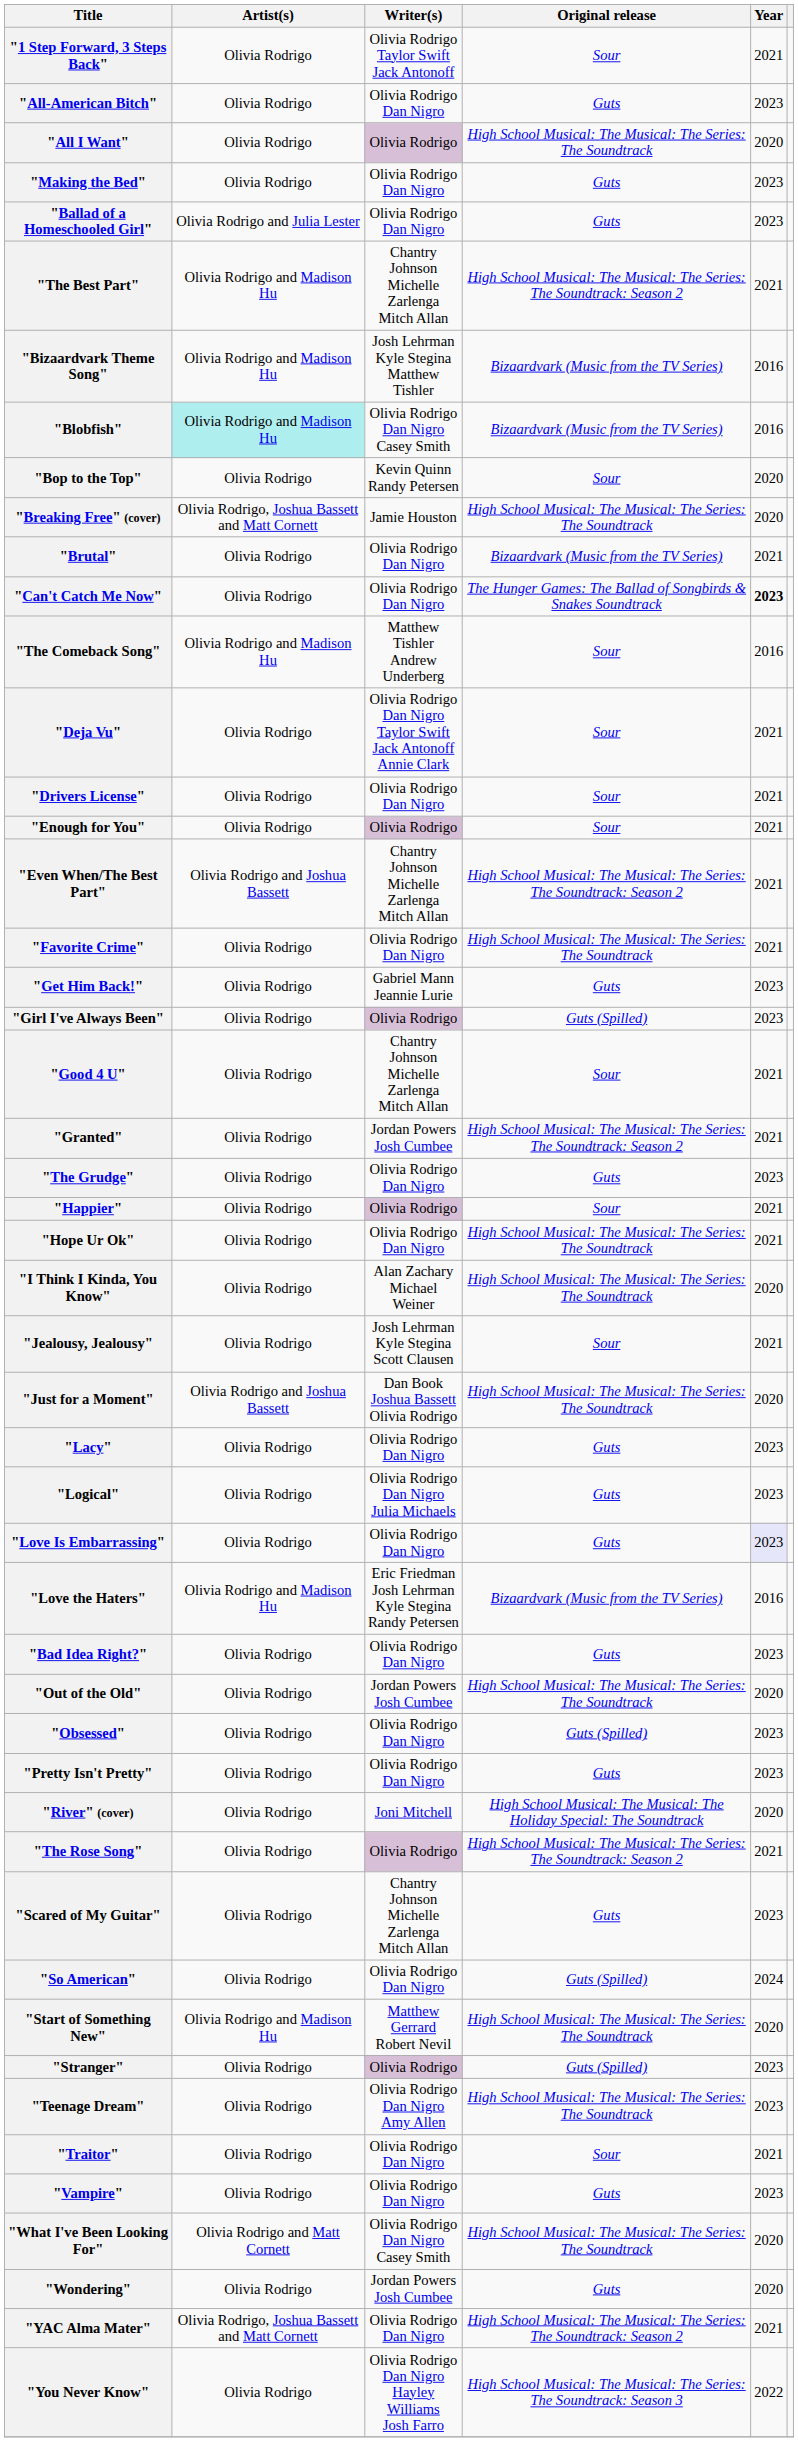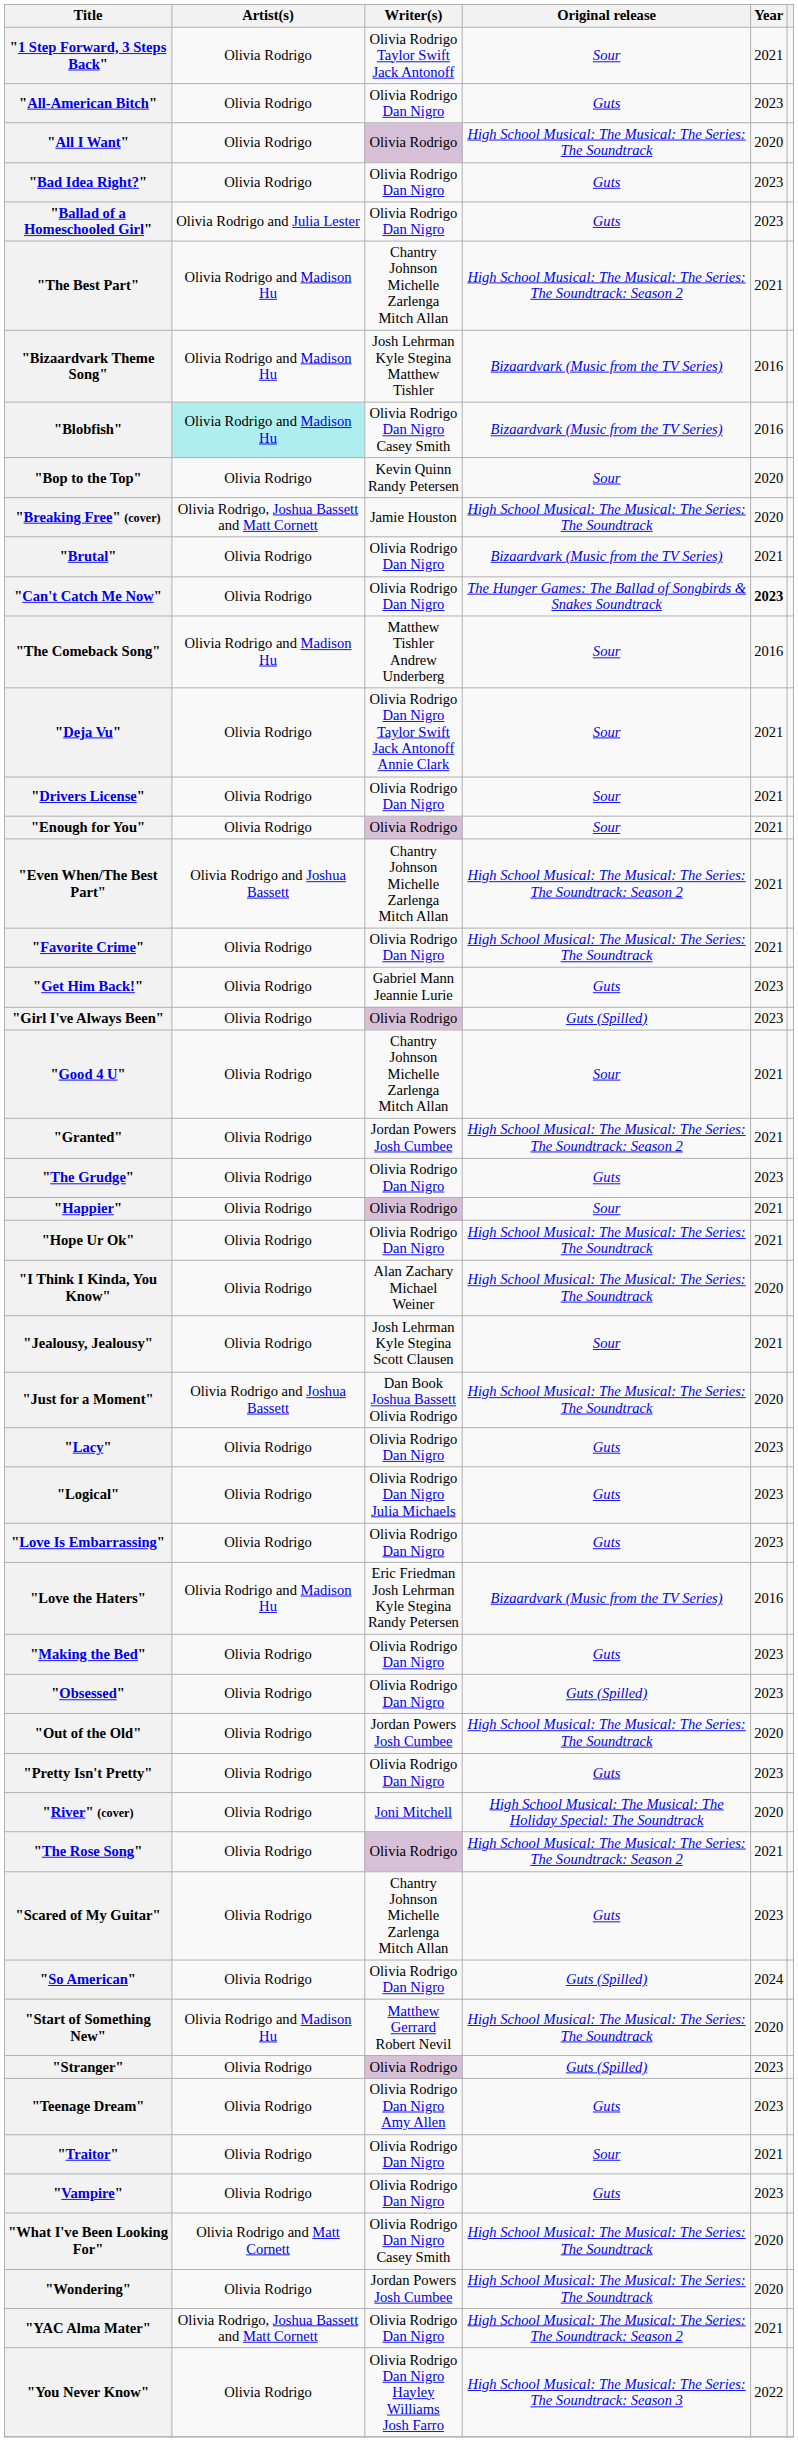 <table class="wikitable sortable plainrowheaders" style="text-align:center;">
 <tr>
 <th scope="col">Title</th>
 <th scope="col">Artist(s)</th>
 <th scope="col" class="unsortable">Writer(s)</th>
 <th scope="col">Original release</th>
 <th scope="col">Year</th>
 <th scope="col" class="unsortable"></th>
 </tr>
 <tr>
 <th scope="row"> "<a href='#'>1 Step Forward, 3 Steps Back</a>"</th>
 <td>Olivia Rodrigo</td>
 <td>Olivia Rodrigo <br> <a href='#'>Taylor Swift</a> <br> <a href='#'>Jack Antonoff</a></td>
 <td><em><a href='#'>Sour</a></em></td>
 <td>2021</td>
 <td></td>
 </tr>
 <tr>
 <th scope="row"> "<a href='#'>All-American Bitch</a>"</th>
 <td>Olivia Rodrigo</td>
 <td>Olivia Rodrigo <br> <a href='#'>Dan Nigro</a></td>
 <td><em><a href='#'>Guts</a></em></td>
 <td>2023</td>
 <td></td>
 </tr>
 <tr>
 <th scope="row"> "<a href='#'>All I Want</a>"</th>
 <td>Olivia Rodrigo</td>
 <td style="background:#D8BFD8;">Olivia Rodrigo </td>
 <td><em><a href='#'>High School Musical: The Musical: The Series: The Soundtrack</a></em></td>
 <td>2020</td>
 <td></td>
 </tr>
 <tr>
-<th scope="row"> "<a href='#'>Making the Bed</a>"</th>
+<th scope="row"> "<a href='#'>Bad Idea Right?</a>"</th>
 <td>Olivia Rodrigo</td>
 <td>Olivia Rodrigo <br> <a href='#'>Dan Nigro</a></td>
 <td><em><a href='#'>Guts</a></em></td>
 <td>2023</td>
 <td></td>
 </tr>
 <tr>
 <th scope="row">"<a href='#'>Ballad of a Homeschooled Girl</a>"</th>
 <td>Olivia Rodrigo and <a href='#'>Julia Lester</a></td>
 <td>Olivia Rodrigo <br> <a href='#'>Dan Nigro</a></td>
 <td><em><a href='#'>Guts</a></em></td>
 <td>2023</td>
 <td></td>
 </tr>
 <tr>
 <th scope="row">"The Best Part"</th>
 <td>Olivia Rodrigo and <a href='#'>Madison Hu</a></td>
 <td>Chantry Johnson <br> Michelle Zarlenga <br> Mitch Allan</td>
 <td><em><a href='#'>High School Musical: The Musical: The Series: The Soundtrack: Season 2</a></em></td>
 <td>2021</td>
 <td></td>
 </tr>
 <tr>
 <th scope="row">"Bizaardvark Theme Song"</th>
 <td>Olivia Rodrigo and <a href='#'>Madison Hu</a></td>
 <td>Josh Lehrman <br> Kyle Stegina <br> Matthew Tishler</td>
 <td><em><a href='#'>Bizaardvark (Music from the TV Series)</a></em></td>
 <td>2016</td>
 <td></td>
 </tr>
 <tr>
 <th scope="row">"Blobfish"</th>
 <td style="background: paleturquoise;">Olivia Rodrigo and <a href='#'>Madison Hu</a></td>
 <td>Olivia Rodrigo <br> <a href='#'>Dan Nigro</a> <br> Casey Smith</td>
 <td><em><a href='#'>Bizaardvark (Music from the TV Series)</a></em></td>
 <td>2016</td>
 <td></td>
 </tr>
 <tr>
 <th scope="row">"Bop to the Top"</th>
 <td>Olivia Rodrigo</td>
 <td>Kevin Quinn <br> Randy Petersen</td>
 <td><em><a href='#'>Sour</a></em></td>
 <td>2020</td>
 <td></td>
 </tr>
 <tr>
 <th scope="row">"<a href='#'>Breaking Free</a>" <small>(cover)</small></th>
 <td>Olivia Rodrigo, <a href='#'>Joshua Bassett</a> and <a href='#'>Matt Cornett</a></td>
 <td>Jamie Houston</td>
 <td><em><a href='#'>High School Musical: The Musical: The Series: The Soundtrack</a></em></td>
 <td>2020</td>
 <td></td>
 </tr>
 <tr>
 <th scope="row">"<a href='#'>Brutal</a>"</th>
 <td>Olivia Rodrigo</td>
 <td>Olivia Rodrigo <br> <a href='#'>Dan Nigro</a></td>
 <td><em><a href='#'>Bizaardvark (Music from the TV Series)</a></em></td>
 <td>2021</td>
 <td></td>
 </tr>
 <tr>
 <th scope="row">"<a href='#'>Can't Catch Me Now</a>"</th>
 <td>Olivia Rodrigo</td>
 <td>Olivia Rodrigo <br> <a href='#'>Dan Nigro</a></td>
 <td><em><a href='#'>The Hunger Games: The Ballad of Songbirds & Snakes Soundtrack</a></em></td>
 <td><strong>2023</strong></td>
 <td></td>
 </tr>
 <tr>
 <th scope="row"> "The Comeback Song"</th>
 <td>Olivia Rodrigo and <a href='#'>Madison Hu</a></td>
 <td>Matthew Tishler <br> Andrew Underberg</td>
 <td><em><a href='#'>Sour</a></em></td>
 <td>2016</td>
 <td></td>
 </tr>
 <tr>
 <th scope="row"> "<a href='#'>Deja Vu</a>"</th>
 <td>Olivia Rodrigo</td>
 <td>Olivia Rodrigo <br> <a href='#'>Dan Nigro</a> <br> <a href='#'>Taylor Swift</a> <br> <a href='#'>Jack Antonoff</a> <br> <a href='#'>Annie Clark</a></td>
 <td><em><a href='#'>Sour</a></em></td>
 <td>2021</td>
 <td></td>
 </tr>
 <tr>
 <th scope="row">"<a href='#'>Drivers License</a>"</th>
 <td>Olivia Rodrigo</td>
 <td>Olivia Rodrigo <br> <a href='#'>Dan Nigro</a></td>
 <td><em><a href='#'>Sour</a></em></td>
 <td>2021</td>
 <td></td>
 </tr>
 <tr>
 <th scope="row"> "Enough for You"</th>
 <td>Olivia Rodrigo</td>
 <td style="background:#D8BFD8;">Olivia Rodrigo </td>
 <td><em><a href='#'>Sour</a></em></td>
 <td>2021</td>
 <td></td>
 </tr>
 <tr>
 <th scope="row">"Even When/The Best Part"</th>
 <td>Olivia Rodrigo and <a href='#'>Joshua Bassett</a></td>
 <td>Chantry Johnson <br> Michelle Zarlenga <br> Mitch Allan</td>
 <td><em><a href='#'>High School Musical: The Musical: The Series: The Soundtrack: Season 2</a></em></td>
 <td>2021</td>
 <td></td>
 </tr>
 <tr>
 <th scope="row"> "<a href='#'>Favorite Crime</a>"</th>
 <td>Olivia Rodrigo</td>
 <td>Olivia Rodrigo <br> <a href='#'>Dan Nigro</a></td>
 <td><em><a href='#'>High School Musical: The Musical: The Series: The Soundtrack</a></em></td>
 <td>2021</td>
 <td></td>
 </tr>
 <tr>
 <th scope="row"> "<a href='#'>Get Him Back!</a>"</th>
 <td>Olivia Rodrigo</td>
 <td>Gabriel Mann <br> Jeannie Lurie</td>
 <td><em><a href='#'>Guts</a></em></td>
 <td>2023</td>
 <td></td>
 </tr>
 <tr>
 <th scope="row">"Girl I've Always Been"</th>
 <td>Olivia Rodrigo</td>
 <td style="background:#D8BFD8;">Olivia Rodrigo </td>
 <td><em><a href='#'>Guts (Spilled)</a></em></td>
 <td>2023</td>
 <td></td>
 </tr>
 <tr>
 <th scope="row">"<a href='#'>Good 4 U</a>"</th>
 <td>Olivia Rodrigo</td>
 <td>Chantry Johnson <br> Michelle Zarlenga <br> Mitch Allan</td>
 <td><em><a href='#'>Sour</a></em></td>
 <td>2021</td>
 <td></td>
 </tr>
 <tr>
 <th scope="row">"Granted"</th>
 <td>Olivia Rodrigo</td>
 <td>Jordan Powers <br> <a href='#'>Josh Cumbee</a></td>
 <td><em><a href='#'>High School Musical: The Musical: The Series: The Soundtrack: Season 2</a></em></td>
 <td>2021</td>
 <td></td>
 </tr>
 <tr>
 <th scope="row">"<a href='#'>The Grudge</a>"</th>
 <td>Olivia Rodrigo</td>
 <td>Olivia Rodrigo <br> <a href='#'>Dan Nigro</a></td>
 <td><em><a href='#'>Guts</a></em></td>
 <td>2023</td>
 <td></td>
 </tr>
 <tr>
 <th scope="row"> "<a href='#'>Happier</a>"</th>
 <td>Olivia Rodrigo</td>
 <td style="background:#D8BFD8;">Olivia Rodrigo </td>
 <td><em><a href='#'>Sour</a></em></td>
 <td>2021</td>
 <td></td>
 </tr>
 <tr>
 <th scope="row">"Hope Ur Ok"</th>
 <td>Olivia Rodrigo</td>
 <td>Olivia Rodrigo <br> <a href='#'>Dan Nigro</a></td>
 <td><em><a href='#'>High School Musical: The Musical: The Series: The Soundtrack</a></em></td>
 <td>2021</td>
 <td></td>
 </tr>
 <tr>
 <th scope="row"> "I Think I Kinda, You Know"</th>
 <td>Olivia Rodrigo</td>
 <td>Alan Zachary <br> Michael Weiner</td>
 <td><em><a href='#'>High School Musical: The Musical: The Series: The Soundtrack</a></em></td>
 <td>2020</td>
 <td></td>
 </tr>
 <tr>
 <th scope="row"> "Jealousy, Jealousy"</th>
 <td>Olivia Rodrigo</td>
 <td>Josh Lehrman <br> Kyle Stegina <br> Scott Clausen</td>
 <td><em><a href='#'>Sour</a></em></td>
 <td>2021</td>
 <td></td>
 </tr>
 <tr>
 <th scope="row">"Just for a Moment"</th>
 <td>Olivia Rodrigo and <a href='#'>Joshua Bassett</a></td>
 <td>Dan Book <br> <a href='#'>Joshua Bassett</a> <br> Olivia Rodrigo</td>
 <td><em><a href='#'>High School Musical: The Musical: The Series: The Soundtrack</a></em></td>
 <td>2020</td>
 <td></td>
 </tr>
 <tr>
 <th scope="row"> "<a href='#'>Lacy</a>"</th>
 <td>Olivia Rodrigo</td>
 <td>Olivia Rodrigo <br> <a href='#'>Dan Nigro</a></td>
 <td><em><a href='#'>Guts</a></em></td>
 <td>2023</td>
 <td></td>
 </tr>
 <tr>
 <th scope="row">"Logical"</th>
 <td>Olivia Rodrigo</td>
 <td>Olivia Rodrigo <br> <a href='#'>Dan Nigro</a> <br> <a href='#'>Julia Michaels</a></td>
 <td><em><a href='#'>Guts</a></em></td>
 <td>2023</td>
 <td></td>
 </tr>
 <tr>
 <th scope="row">"<a href='#'>Love Is Embarrassing</a>"</th>
 <td>Olivia Rodrigo</td>
 <td>Olivia Rodrigo <br> <a href='#'>Dan Nigro</a></td>
 <td><em><a href='#'>Guts</a></em></td>
-<td style="background: lavender;">2023</td>
+<td>2023</td>
 <td></td>
 </tr>
 <tr>
 <th scope="row">"Love the Haters"</th>
 <td>Olivia Rodrigo and <a href='#'>Madison Hu</a></td>
 <td>Eric Friedman <br> Josh Lehrman <br> Kyle Stegina <br> Randy Petersen</td>
 <td><em><a href='#'>Bizaardvark (Music from the TV Series)</a></em></td>
 <td>2016</td>
 <td></td>
 </tr>
 <tr>
-<th scope="row"> "<a href='#'>Bad Idea Right?</a>"</th>
+<th scope="row"> "<a href='#'>Making the Bed</a>"</th>
 <td>Olivia Rodrigo</td>
 <td>Olivia Rodrigo <br> <a href='#'>Dan Nigro</a></td>
 <td><em><a href='#'>Guts</a></em></td>
+<td>2023</td>
+<td></td>
+</tr>
+<tr>
+<th scope="row"> "<a href='#'>Obsessed</a>"</th>
+<td>Olivia Rodrigo</td>
+<td>Olivia Rodrigo <br> <a href='#'>Dan Nigro</a></td>
+<td><em><a href='#'>Guts (Spilled)</a></em></td>
 <td>2023</td>
 <td></td>
 </tr>
 <tr>
 <th scope="row">"Out of the Old"</th>
 <td>Olivia Rodrigo</td>
 <td>Jordan Powers <br> <a href='#'>Josh Cumbee</a></td>
 <td><em><a href='#'>High School Musical: The Musical: The Series: The Soundtrack</a></em></td>
 <td>2020</td>
-<td></td>
-</tr>
-<tr>
-<th scope="row"> "<a href='#'>Obsessed</a>"</th>
-<td>Olivia Rodrigo</td>
-<td>Olivia Rodrigo <br> <a href='#'>Dan Nigro</a></td>
-<td><em><a href='#'>Guts (Spilled)</a></em></td>
-<td>2023</td>
 <td></td>
 </tr>
 <tr>
 <th scope="row"> "Pretty Isn't Pretty"</th>
 <td>Olivia Rodrigo</td>
 <td>Olivia Rodrigo <br> <a href='#'>Dan Nigro</a></td>
 <td><em><a href='#'>Guts</a></em></td>
 <td>2023</td>
 <td></td>
 </tr>
 <tr>
 <th scope="row"> "<a href='#'>River</a>" <small>(cover)</small></th>
 <td>Olivia Rodrigo</td>
 <td><a href='#'>Joni Mitchell</a></td>
 <td><em><a href='#'>High School Musical: The Musical: The Holiday Special: The Soundtrack</a></em></td>
 <td>2020</td>
 <td></td>
 </tr>
 <tr>
 <th scope="row">"<a href='#'>The Rose Song</a>"</th>
 <td>Olivia Rodrigo</td>
 <td style="background:#D8BFD8;">Olivia Rodrigo </td>
 <td><em><a href='#'>High School Musical: The Musical: The Series: The Soundtrack: Season 2</a></em></td>
 <td>2021</td>
 <td></td>
 </tr>
 <tr>
 <th scope="row"> "Scared of My Guitar"</th>
 <td>Olivia Rodrigo</td>
 <td>Chantry Johnson <br> Michelle Zarlenga <br> Mitch Allan</td>
 <td><em><a href='#'>Guts</a></em></td>
 <td>2023</td>
 <td></td>
 </tr>
 <tr>
 <th scope="row">"<a href='#'>So American</a>"</th>
 <td>Olivia Rodrigo</td>
 <td>Olivia Rodrigo <br> <a href='#'>Dan Nigro</a></td>
 <td><em><a href='#'>Guts (Spilled)</a></em></td>
 <td>2024</td>
 <td></td>
 </tr>
 <tr>
 <th scope="row">"Start of Something New"</th>
 <td>Olivia Rodrigo and <a href='#'>Madison Hu</a></td>
 <td><a href='#'>Matthew Gerrard</a> <br> Robert Nevil</td>
 <td><em><a href='#'>High School Musical: The Musical: The Series: The Soundtrack</a></em></td>
 <td>2020</td>
 <td></td>
 </tr>
 <tr>
 <th scope="row">"Stranger"</th>
 <td>Olivia Rodrigo</td>
 <td style="background:#D8BFD8;">Olivia Rodrigo </td>
 <td><em><a href='#'>Guts (Spilled)</a></em></td>
 <td>2023</td>
 <td></td>
 </tr>
 <tr>
 <th scope="row"> "Teenage Dream"</th>
 <td>Olivia Rodrigo</td>
 <td>Olivia Rodrigo <br> <a href='#'>Dan Nigro</a> <br> <a href='#'>Amy Allen</a></td>
-<td><em><a href='#'>High School Musical: The Musical: The Series: The Soundtrack</a></em></td>
+<td><em><a href='#'>Guts</a></em></td>
 <td>2023</td>
 <td></td>
 </tr>
 <tr>
 <th scope="row">"<a href='#'>Traitor</a>"</th>
 <td>Olivia Rodrigo</td>
 <td>Olivia Rodrigo <br> <a href='#'>Dan Nigro</a></td>
 <td><em><a href='#'>Sour</a></em></td>
 <td>2021</td>
 <td></td>
 </tr>
 <tr>
 <th scope="row"> "<a href='#'>Vampire</a>"</th>
 <td>Olivia Rodrigo</td>
 <td>Olivia Rodrigo <br> <a href='#'>Dan Nigro</a></td>
 <td><em><a href='#'>Guts</a></em></td>
 <td>2023</td>
 <td></td>
 </tr>
 <tr>
 <th scope="row"> "What I've Been Looking For"</th>
 <td>Olivia Rodrigo and <a href='#'>Matt Cornett</a></td>
 <td>Olivia Rodrigo <br> <a href='#'>Dan Nigro</a> <br> Casey Smith</td>
 <td><em><a href='#'>High School Musical: The Musical: The Series: The Soundtrack</a></em></td>
 <td>2020</td>
 <td></td>
 </tr>
 <tr>
 <th scope="row">"Wondering"</th>
 <td>Olivia Rodrigo</td>
 <td>Jordan Powers <br> <a href='#'>Josh Cumbee</a></td>
-<td><em><a href='#'>Guts</a></em></td>
+<td><em><a href='#'>High School Musical: The Musical: The Series: The Soundtrack</a></em></td>
 <td>2020</td>
 <td></td>
 </tr>
 <tr>
 <th scope="row"> "YAC Alma Mater"</th>
 <td>Olivia Rodrigo, <a href='#'>Joshua Bassett</a> and <a href='#'>Matt Cornett</a></td>
 <td>Olivia Rodrigo <br> <a href='#'>Dan Nigro</a></td>
 <td><em><a href='#'>High School Musical: The Musical: The Series: The Soundtrack: Season 2</a></em></td>
 <td>2021</td>
 <td></td>
 </tr>
 <tr>
 <th scope="row">"You Never Know"</th>
 <td>Olivia Rodrigo</td>
 <td>Olivia Rodrigo <br> <a href='#'>Dan Nigro</a> <br> <a href='#'>Hayley Williams</a> <br> <a href='#'>Josh Farro</a></td>
 <td><em><a href='#'>High School Musical: The Musical: The Series: The Soundtrack: Season 3</a></em></td>
 <td>2022</td>
 <td></td>
 </tr>
 <tr>
 </tr>
 </table>
